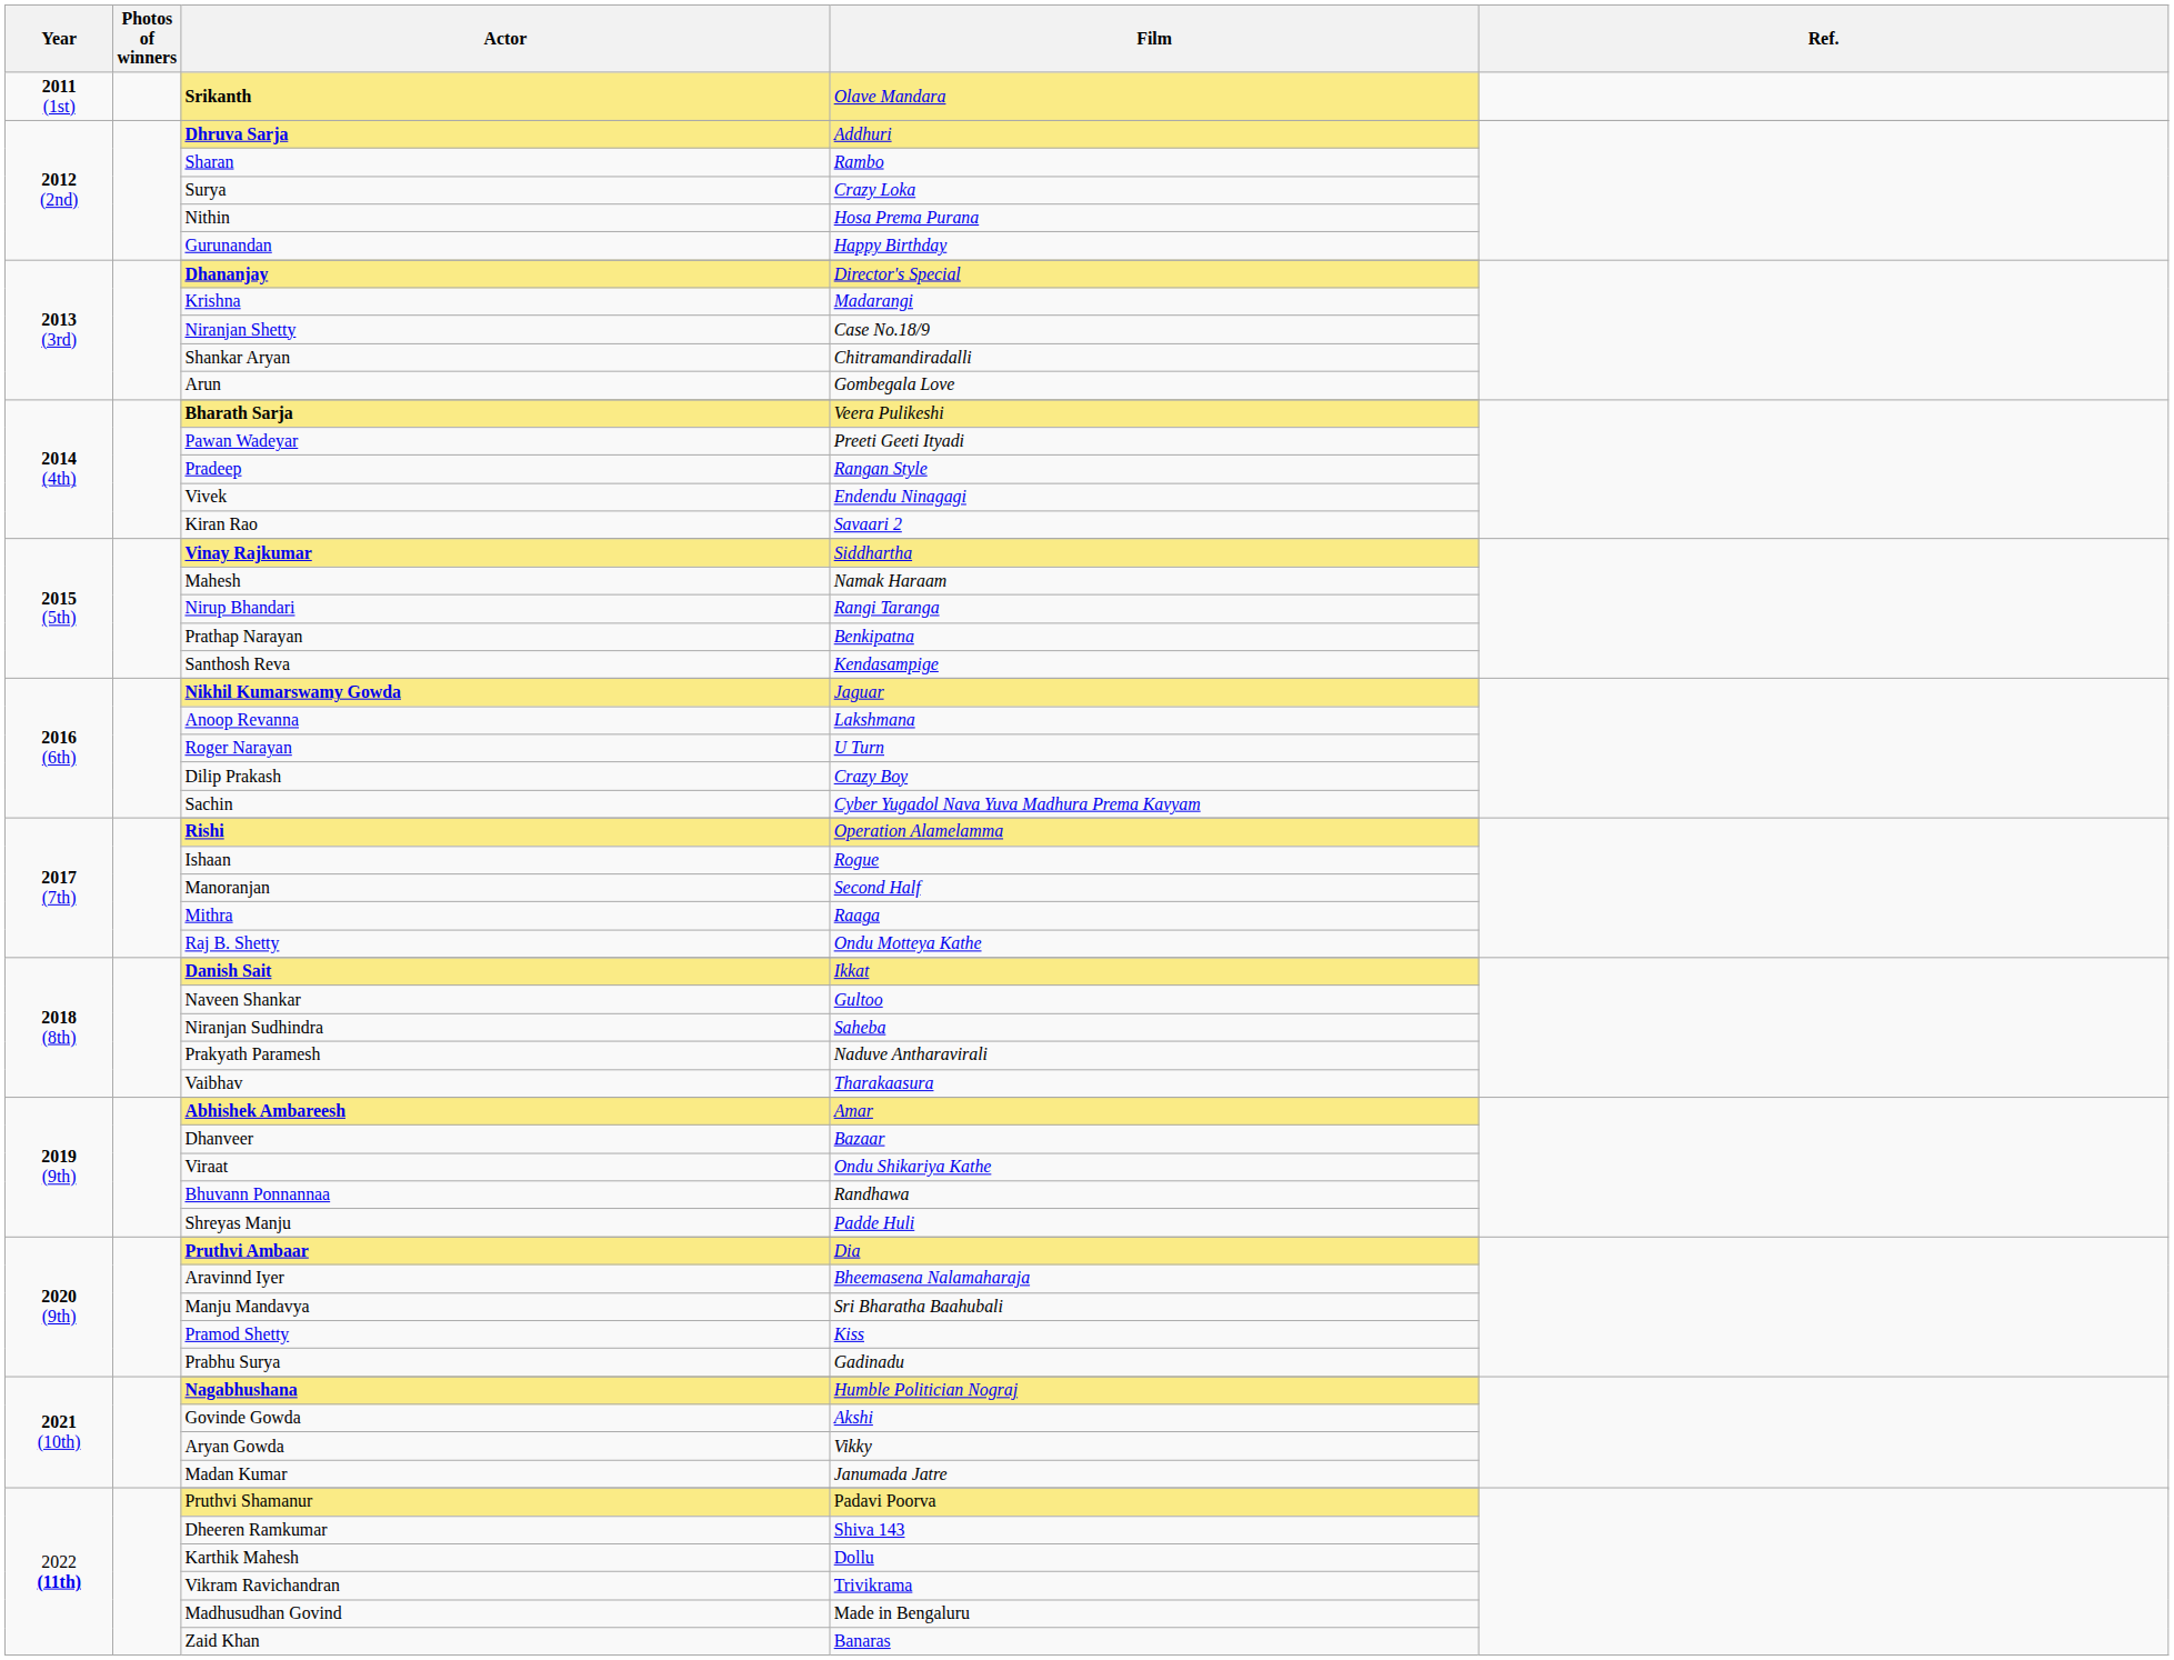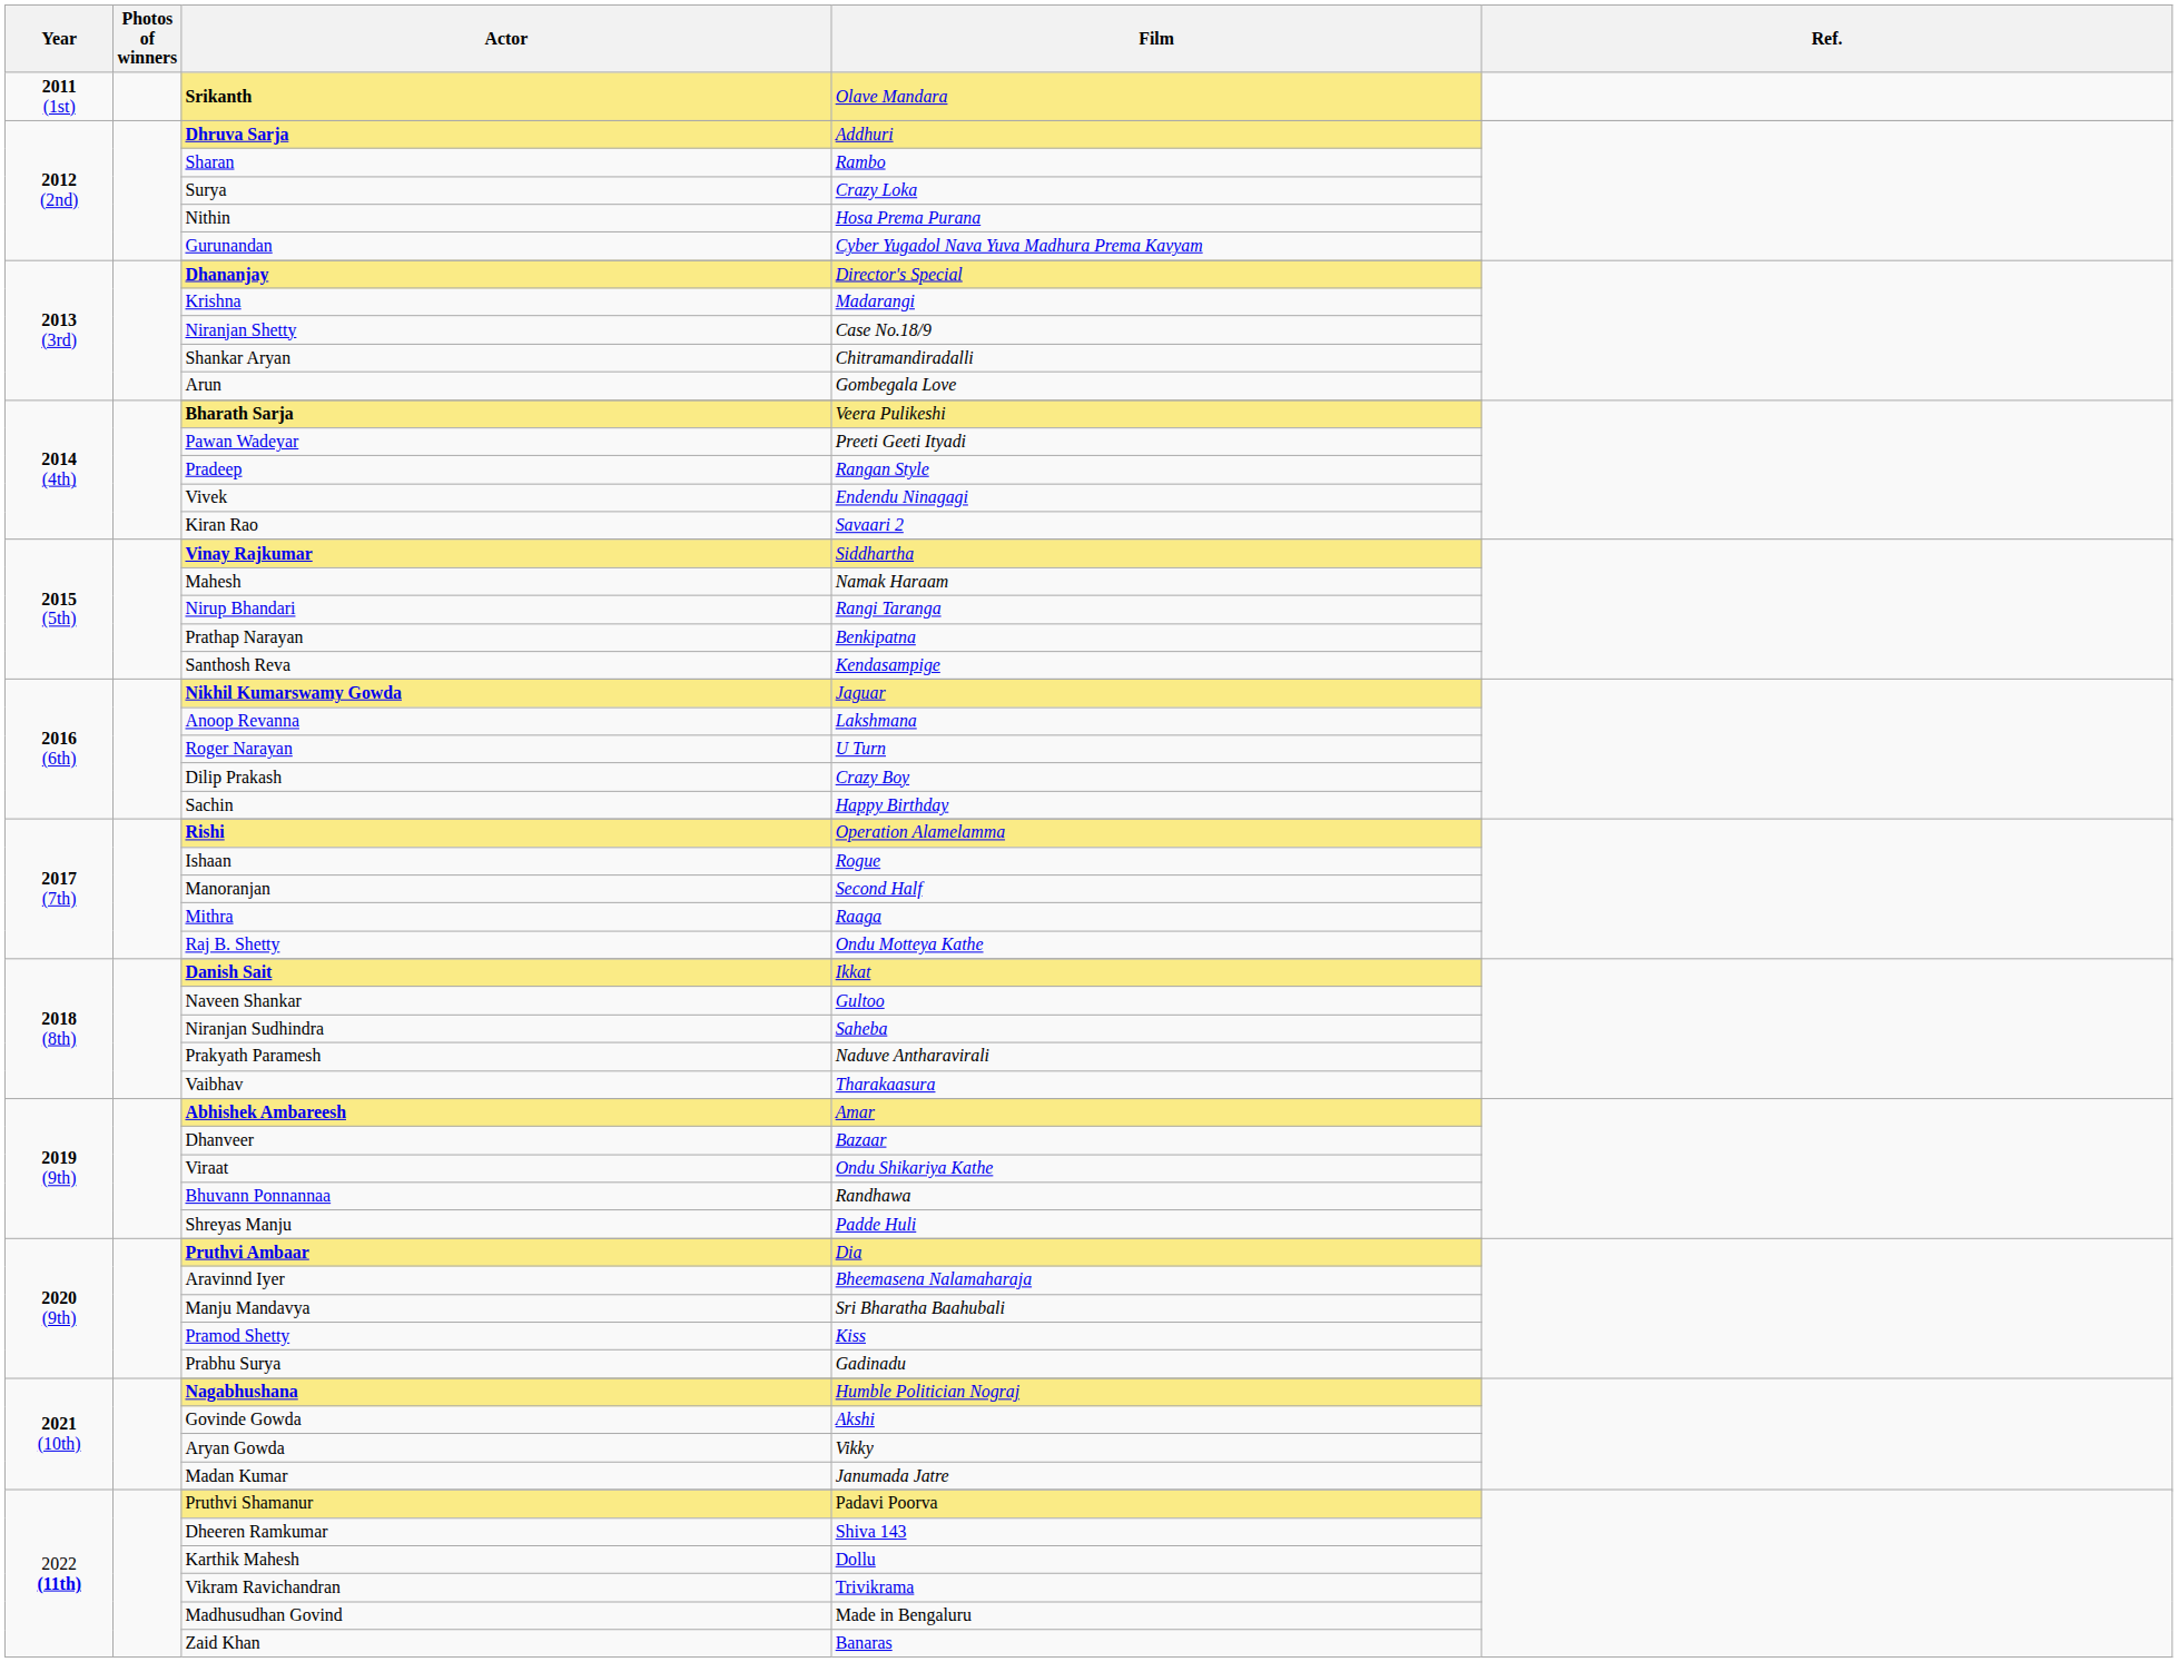 <table class="wikitable sortable" style="text-align:left;">
 <tr>
 <th scope="col" style="width:5%;text-align:center;">Year</th>
 <th scope="col" style="width:3%;text-align:center;">Photos of winners</th>
 <th scope="col" style="width:30%;text-align:center;">Actor</th>
 <th scope="col" style="width:30%;text-align:center;">Film</th>
 <th class="unsortable">Ref.</th>
 </tr>
 <tr>
 <td style="text-align:center"><strong>2011</strong><br><a href='#'>(1st)</a></td>
 <td style="text-align:center"></td>
 <td style="background:#FAEB86"><strong>Srikanth</strong></td>
 <td style="background:#FAEB86"><em><a href='#'>Olave Mandara</a></em></td>
 <td></td>
 </tr>
 <tr>
 <td rowspan=6 style="text-align:center"><strong>2012</strong><br><a href='#'>(2nd)</a></td>
 <td rowspan=6 style="text-align:center"></td>
 </tr>
 <tr>
 <td style="background:#FAEB86"><strong><a href='#'>Dhruva Sarja</a></strong></td>
 <td style="background:#FAEB86"><em><a href='#'>Addhuri</a></em></td>
 <td rowspan="6"></td>
 </tr>
 <tr>
 <td><a href='#'>Sharan</a></td>
 <td><em><a href='#'>Rambo</a></em></td>
 </tr>
 <tr>
 <td>Surya</td>
 <td><em><a href='#'>Crazy Loka</a></em></td>
 </tr>
 <tr>
 <td>Nithin</td>
 <td><em><a href='#'>Hosa Prema Purana</a></em></td>
 </tr>
 <tr>
 <td><a href='#'>Gurunandan</a></td>
-<td><em><a href='#'>Happy Birthday</a></em></td>
+<td><em><a href='#'>Cyber Yugadol Nava Yuva Madhura Prema Kavyam</a></em></td>
 </tr>
 <tr>
 <td rowspan=6 style="text-align:center"><strong>2013</strong><br><a href='#'>(3rd)</a></td>
 <td rowspan=6 style="text-align:center"></td>
 </tr>
 <tr>
 <td style="background:#FAEB86"><strong><a href='#'>Dhananjay</a></strong></td>
 <td style="background:#FAEB86"><em><a href='#'>Director's Special</a></em></td>
 <td rowspan="6"></td>
 </tr>
 <tr>
 <td><a href='#'>Krishna</a></td>
 <td><em><a href='#'>Madarangi</a></em></td>
 </tr>
 <tr>
 <td><a href='#'>Niranjan Shetty</a></td>
 <td><em>Case No.18/9</em></td>
 </tr>
 <tr>
 <td>Shankar Aryan</td>
 <td><em>Chitramandiradalli</em></td>
 </tr>
 <tr>
 <td>Arun</td>
 <td><em>Gombegala Love</em></td>
 </tr>
 <tr>
 <td rowspan=6 style="text-align:center"><strong>2014</strong><br><a href='#'>(4th)</a></td>
 <td rowspan=6 style="text-align:center"></td>
 </tr>
 <tr>
 <td style="background:#FAEB86"><strong>Bharath Sarja</strong></td>
 <td style="background:#FAEB86"><em>Veera Pulikeshi</em></td>
 <td rowspan="6"></td>
 </tr>
 <tr>
 <td><a href='#'>Pawan Wadeyar</a></td>
 <td><em>Preeti Geeti Ityadi</em></td>
 </tr>
 <tr>
 <td><a href='#'>Pradeep</a></td>
 <td><em><a href='#'>Rangan Style</a></em></td>
 </tr>
 <tr>
 <td>Vivek</td>
 <td><em><a href='#'>Endendu Ninagagi</a></em></td>
 </tr>
 <tr>
 <td>Kiran Rao</td>
 <td><em><a href='#'>Savaari 2</a></em></td>
 </tr>
 <tr>
 <td rowspan=6 style="text-align:center"><strong>2015</strong><br><a href='#'>(5th)</a></td>
 <td rowspan=6 style="text-align:center"></td>
 </tr>
 <tr>
 <td style="background:#FAEB86"><strong><a href='#'>Vinay Rajkumar</a></strong></td>
 <td style="background:#FAEB86"><em><a href='#'>Siddhartha</a></em></td>
 <td rowspan="6"></td>
 </tr>
 <tr>
 <td>Mahesh</td>
 <td><em>Namak Haraam</em></td>
 </tr>
 <tr>
 <td><a href='#'>Nirup Bhandari</a></td>
 <td><em><a href='#'>Rangi Taranga</a></em></td>
 </tr>
 <tr>
 <td>Prathap Narayan</td>
 <td><em><a href='#'>Benkipatna</a></em></td>
 </tr>
 <tr>
 <td>Santhosh Reva</td>
 <td><em><a href='#'>Kendasampige</a></em></td>
 </tr>
 <tr>
 <td rowspan=6 style="text-align:center"><strong>2016</strong><br><a href='#'>(6th)</a></td>
 <td rowspan=6 style="text-align:center"></td>
 </tr>
 <tr>
 <td style="background:#FAEB86"><strong><a href='#'>Nikhil Kumarswamy Gowda</a></strong></td>
 <td style="background:#FAEB86"><em><a href='#'>Jaguar</a></em></td>
 <td rowspan="6"></td>
 </tr>
 <tr>
 <td><a href='#'>Anoop Revanna</a></td>
 <td><em><a href='#'>Lakshmana</a></em></td>
 </tr>
 <tr>
 <td><a href='#'>Roger Narayan</a></td>
 <td><em><a href='#'>U Turn</a></em></td>
 </tr>
 <tr>
 <td>Dilip Prakash</td>
 <td><em><a href='#'>Crazy Boy</a></em></td>
 </tr>
 <tr>
 <td>Sachin</td>
-<td><em><a href='#'>Cyber Yugadol Nava Yuva Madhura Prema Kavyam</a></em></td>
+<td><em><a href='#'>Happy Birthday</a></em></td>
 </tr>
 <tr>
 <td rowspan=6 style="text-align:center"><strong>2017</strong><br><a href='#'>(7th)</a></td>
 <td rowspan=6 style="text-align:center"></td>
 </tr>
 <tr>
 <td style="background:#FAEB86"><strong><a href='#'>Rishi</a></strong></td>
 <td style="background:#FAEB86"><em><a href='#'>Operation Alamelamma</a></em></td>
 <td rowspan="6"></td>
 </tr>
 <tr>
 <td>Ishaan</td>
 <td><em><a href='#'>Rogue</a></em></td>
 </tr>
 <tr>
 <td>Manoranjan</td>
 <td><em><a href='#'>Second Half</a></em></td>
 </tr>
 <tr>
 <td><a href='#'>Mithra</a></td>
 <td><em><a href='#'>Raaga</a></em></td>
 </tr>
 <tr>
 <td><a href='#'>Raj B. Shetty</a></td>
 <td><em><a href='#'>Ondu Motteya Kathe</a></em></td>
 </tr>
 <tr>
 <td rowspan=6 style="text-align:center"><strong>2018</strong><br><a href='#'>(8th)</a></td>
 <td rowspan=6 style="text-align:center"></td>
 </tr>
 <tr>
 <td style="background:#FAEB86"><strong><a href='#'>Danish Sait</a></strong></td>
 <td style="background:#FAEB86"><em><a href='#'>Ikkat</a></em></td>
 <td rowspan="6"></td>
 </tr>
 <tr>
 <td>Naveen Shankar</td>
 <td><em><a href='#'>Gultoo</a></em></td>
 </tr>
 <tr>
 <td>Niranjan Sudhindra</td>
 <td><em><a href='#'>Saheba</a></em></td>
 </tr>
 <tr>
 <td>Prakyath Paramesh</td>
 <td><em>Naduve Antharavirali</em></td>
 </tr>
 <tr>
 <td>Vaibhav</td>
 <td><em><a href='#'>Tharakaasura</a></em></td>
 </tr>
 <tr>
 <td rowspan=6 style="text-align:center"><strong>2019</strong><br><a href='#'>(9th)</a></td>
 <td rowspan=6 style="text-align:center"></td>
 </tr>
 <tr>
 <td style="background:#FAEB86"><strong><a href='#'>Abhishek Ambareesh</a></strong></td>
 <td style="background:#FAEB86"><em><a href='#'>Amar</a></em></td>
 <td rowspan="6"></td>
 </tr>
 <tr>
 <td>Dhanveer</td>
 <td><em><a href='#'>Bazaar</a></em></td>
 </tr>
 <tr>
 <td>Viraat</td>
 <td><em><a href='#'>Ondu Shikariya Kathe</a></em></td>
 </tr>
 <tr>
 <td><a href='#'>Bhuvann Ponnannaa</a></td>
 <td><em>Randhawa</em></td>
 </tr>
 <tr>
 <td>Shreyas Manju</td>
 <td><em><a href='#'>Padde Huli</a></em></td>
 </tr>
 <tr>
 <td rowspan=6 style="text-align:center"><strong>2020</strong><br><a href='#'>(9th)</a></td>
 <td rowspan=6 style="text-align:center"></td>
 </tr>
 <tr>
 <td style="background:#FAEB86"><strong><a href='#'>Pruthvi Ambaar</a></strong></td>
 <td style="background:#FAEB86"><em><a href='#'>Dia</a></em></td>
 <td rowspan="6"></td>
 </tr>
 <tr>
 <td>Aravinnd Iyer</td>
 <td><em><a href='#'>Bheemasena Nalamaharaja</a></em></td>
 </tr>
 <tr>
 <td>Manju Mandavya</td>
 <td><em>Sri Bharatha Baahubali</em></td>
 </tr>
 <tr>
 <td><a href='#'>Pramod Shetty</a></td>
 <td><em><a href='#'>Kiss</a></em></td>
 </tr>
 <tr>
 <td>Prabhu Surya</td>
 <td><em>Gadinadu</em></td>
 </tr>
 <tr>
 <td rowspan=5 style="text-align:center"><strong>2021</strong><br><a href='#'>(10th)</a></td>
 <td rowspan=5 style="text-align:center"></td>
 </tr>
 <tr>
 <td style="background:#FAEB86"><strong><a href='#'>Nagabhushana</a></strong></td>
 <td style="background:#FAEB86"><em><a href='#'>Humble Politician Nograj</a></em></td>
 <td rowspan="5"></td>
 </tr>
 <tr>
 <td>Govinde Gowda</td>
 <td><em><a href='#'>Akshi</a></em></td>
 </tr>
 <tr>
 <td>Aryan Gowda</td>
 <td><em>Vikky</em></td>
 </tr>
 <tr>
 <td>Madan Kumar</td>
 <td><em>Janumada Jatre<strong></td>
 </tr>
 <tr>
 <td rowspan=7 style="text-align:center"></strong>2022<strong><br><a href='#'>(11th)</a></td>
 <td rowspan=7 style="text-align:center"></td>
 </tr>
 <tr>
 <td style="background:#FAEB86"></strong>Pruthvi Shamanur<strong></td>
 <td style="background:#FAEB86"></em>Padavi Poorva<em></td>
 <td rowspan="7"></td>
 </tr>
 <tr>
 <td>Dheeren Ramkumar</td>
 <td></em><a href='#'>Shiva 143</a><em></td>
 </tr>
 <tr>
 <td>Karthik Mahesh</td>
 <td></em><a href='#'>Dollu</a><em></td>
 </tr>
 <tr>
 <td>Vikram Ravichandran</td>
 <td></em><a href='#'>Trivikrama</a><em></td>
 </tr>
 <tr>
 <td>Madhusudhan Govind</td>
 <td></em>Made in Bengaluru<em></td>
 </tr>
 <tr>
 <td>Zaid Khan</td>
 <td></em><a href='#'>Banaras</a><em></td>
 </tr>
 </table>
